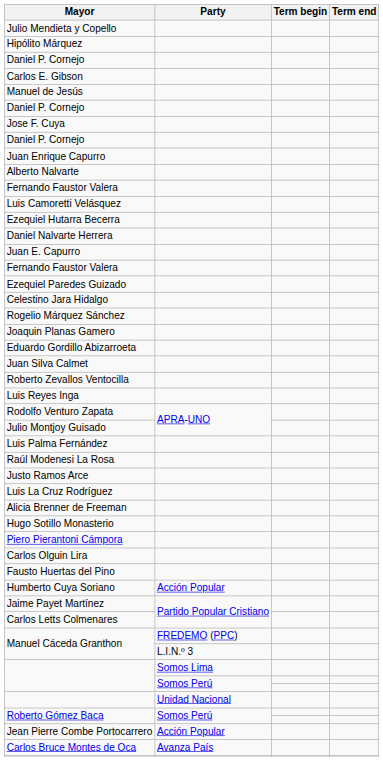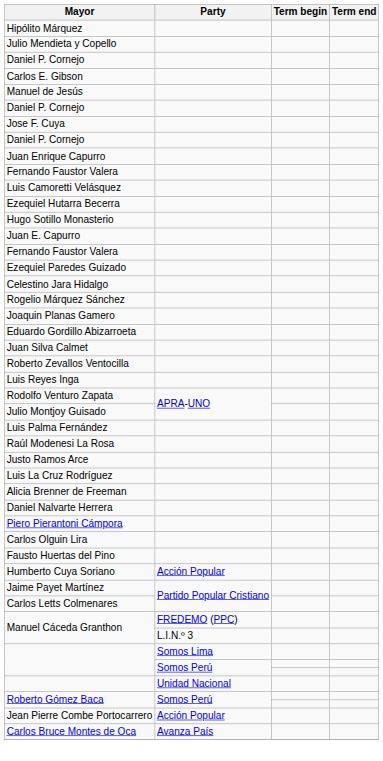 <table class="wikitable" text-align:center;">
 <tr bgcolor="#ececec">
 <th>Mayor</th>
 <th>Party</th>
 <th>Term begin</th>
 <th>Term end</th>
 </tr>
 <tr>
-<td>Julio Mendieta y Copello</td>
+<td>Hipólito Márquez</td>
 <td></td>
 <td></td>
 <td></td>
 </tr>
 <tr>
-<td>Hipólito Márquez</td>
+<td>Julio Mendieta y Copello</td>
 <td></td>
 <td></td>
 <td></td>
 </tr>
 <tr>
 <td>Daniel P. Cornejo</td>
 <td></td>
 <td></td>
 <td></td>
 </tr>
 <tr>
 <td>Carlos E. Gibson</td>
 <td></td>
 <td></td>
 <td></td>
 </tr>
 <tr>
 <td>Manuel de Jesús</td>
 <td></td>
 <td></td>
 <td></td>
 </tr>
 <tr>
 <td>Daniel P. Cornejo</td>
 <td></td>
 <td></td>
 <td></td>
 </tr>
 <tr>
 <td>Jose F. Cuya</td>
 <td></td>
 <td></td>
 <td></td>
 </tr>
 <tr>
 <td>Daniel P. Cornejo</td>
 <td></td>
 <td></td>
 <td></td>
 </tr>
 <tr>
 <td>Juan Enrique Capurro</td>
 <td></td>
 <td></td>
 <td></td>
 </tr>
 <tr>
-<td>Alberto Nalvarte</td>
-<td></td>
-<td></td>
-<td></td>
-</tr>
-<tr>
 <td>Fernando Faustor Valera</td>
 <td></td>
 <td></td>
 <td></td>
 </tr>
 <tr>
 <td>Luis Camoretti Velásquez</td>
 <td></td>
 <td></td>
 <td></td>
 </tr>
 <tr>
 <td>Ezequiel Hutarra Becerra</td>
 <td></td>
 <td></td>
 <td></td>
 </tr>
 <tr>
-<td>Daniel Nalvarte Herrera</td>
+<td>Hugo Sotillo Monasterio</td>
 <td></td>
 <td></td>
 <td></td>
 </tr>
 <tr>
 <td>Juan E. Capurro</td>
 <td></td>
 <td></td>
 <td></td>
 </tr>
 <tr>
 <td>Fernando Faustor Valera</td>
 <td></td>
 <td></td>
 <td></td>
 </tr>
 <tr>
 <td>Ezequiel Paredes Guizado</td>
 <td></td>
 <td></td>
 <td></td>
 </tr>
 <tr>
 <td>Celestino Jara Hidalgo</td>
 <td></td>
 <td></td>
 <td></td>
 </tr>
 <tr>
 <td>Rogelio Márquez Sánchez</td>
 <td></td>
 <td></td>
 <td></td>
 </tr>
 <tr>
 <td>Joaquin Planas Gamero</td>
 <td></td>
 <td></td>
 <td></td>
 </tr>
 <tr>
 <td>Eduardo Gordillo Abizarroeta</td>
 <td></td>
 <td></td>
 <td></td>
 </tr>
 <tr>
 <td>Juan Silva Calmet</td>
 <td></td>
 <td></td>
 <td></td>
 </tr>
 <tr>
 <td>Roberto Zevallos Ventocilla</td>
 <td></td>
 <td></td>
 <td></td>
 </tr>
 <tr>
 <td>Luis Reyes Inga</td>
 <td></td>
 <td></td>
 <td></td>
 </tr>
 <tr>
 <td>Rodolfo Venturo Zapata</td>
 <td rowspan=2><a href='#'>APRA</a>-<a href='#'>UNO</a></td>
 <td></td>
 <td></td>
 </tr>
 <tr>
 <td>Julio Montjoy Guisado</td>
 <td></td>
 <td></td>
 </tr>
 <tr>
 <td>Luis Palma Fernández</td>
 <td></td>
 <td></td>
 <td></td>
 </tr>
 <tr>
 <td>Raúl Modenesi La Rosa</td>
 <td></td>
 <td></td>
 <td></td>
 </tr>
 <tr>
 <td>Justo Ramos Arce</td>
 <td></td>
 <td></td>
 <td></td>
 </tr>
 <tr>
 <td>Luis La Cruz Rodríguez</td>
 <td></td>
 <td></td>
 <td></td>
 </tr>
 <tr>
 <td>Alicia Brenner de Freeman</td>
 <td></td>
 <td></td>
 <td></td>
 </tr>
 <tr>
-<td>Hugo Sotillo Monasterio</td>
+<td>Daniel Nalvarte Herrera</td>
 <td></td>
 <td></td>
 <td></td>
 </tr>
 <tr>
 <td><a href='#'>Piero Pierantoni Cámpora</a></td>
 <td></td>
 <td></td>
 <td></td>
 </tr>
 <tr>
 <td>Carlos Olguin Lira</td>
 <td></td>
 <td></td>
 <td></td>
 </tr>
 <tr>
 <td>Fausto Huertas del Pino</td>
 <td></td>
 <td></td>
 <td></td>
 </tr>
 <tr>
 <td>Humberto Cuya Soriano</td>
 <td><a href='#'>Acción Popular</a></td>
 <td></td>
 <td></td>
 </tr>
 <tr>
 <td>Jaime Payet Martínez</td>
 <td rowspan=2><a href='#'>Partido Popular Cristiano</a></td>
 <td></td>
 <td></td>
 </tr>
 <tr>
 <td>Carlos Letts Colmenares</td>
 <td></td>
 <td></td>
 </tr>
 <tr>
 <td rowspan=2>Manuel Cáceda Granthon</td>
 <td><a href='#'>FREDEMO</a> (<a href='#'>PPC</a>)</td>
 <td></td>
 <td></td>
 </tr>
 <tr>
 <td>L.I.N.º 3</td>
 <td></td>
 <td></td>
 </tr>
 <tr>
 <td rowspan=3></td>
 <td><a href='#'>Somos Lima</a></td>
 <td></td>
 <td></td>
 </tr>
 <tr>
 <td rowspan=2><a href='#'>Somos Perú</a></td>
 <td></td>
 <td></td>
 </tr>
 <tr>
 <td></td>
 <td></td>
 </tr>
 <tr>
 <td></td>
 <td><a href='#'>Unidad Nacional</a></td>
 <td></td>
 <td></td>
 </tr>
 <tr>
 <td rowspan=2><a href='#'>Roberto Gómez Baca</a></td>
 <td rowspan=2><a href='#'>Somos Perú</a></td>
 <td></td>
 <td></td>
 </tr>
 <tr>
 <td></td>
 <td></td>
 </tr>
 <tr>
 <td>Jean Pierre Combe Portocarrero</td>
 <td><a href='#'>Acción Popular</a></td>
 <td></td>
 <td></td>
 </tr>
 <tr>
 <td><a href='#'>Carlos Bruce Montes de Oca</a></td>
 <td><a href='#'>Avanza País</a></td>
 <td></td>
 <td></td>
 </tr>
 <tr>
 </tr>
 </table>
